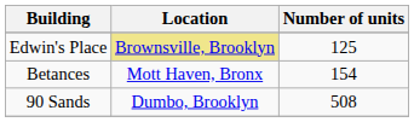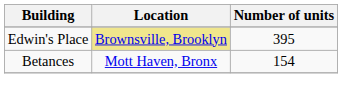 <table class="sortable wikitable" style="text-align: center;">
 <tr>
 <th>Building</th>
 <th>Location</th>
 <th>Number of units</th>
 </tr>
 <tr>
 </tr>
 <tr>
 </tr>
 <tr>
 <td>Edwin's Place</td>
 <td style="background: khaki;"><a href='#'>Brownsville, Brooklyn</a></td>
-<td>125</td>
+<td>395</td>
 </tr>
 <tr>
 <td>Betances</td>
 <td><a href='#'>Mott Haven, Bronx</a></td>
 <td>154</td>
 </tr>
 <tr>
-<td>90 Sands</td>
-<td><a href='#'>Dumbo, Brooklyn</a></td>
-<td>508</td>
-</tr>
-<tr>
 </tr>
 </table>
